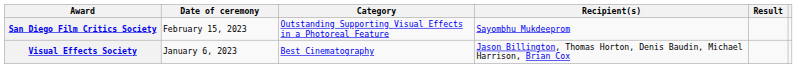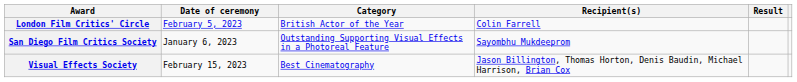 <table class="wikitable sortable plainrowheaders">
 <tr>
 <th scope="col" style="width:20%;">Award</th>
 <th scope="col" style="width:15%;">Date of ceremony</th>
 <th scope="col" style="width:25%;">Category</th>
 <th scope="col" style="width:35%;">Recipient(s)</th>
 <th scope="col" style="width:5%;">Result</th>
 <th scope="col" style="width:5%;" class="unsortable"></th>
 </tr>
 <tr>
+<th scope="row" rowspan="1"><a href='#'>London Film Critics' Circle</a></th>
+<td rowspan="1"><a href='#'>February 5, 2023</a></td>
+<td><a href='#'>British Actor of the Year</a></td>
+<td><a href='#'>Colin Farrell</a></td>
+<td></td>
+<td align="center" rowspan="1"></td>
+</tr>
+<tr>
 <th scope="row" rowspan="1"><a href='#'>San Diego Film Critics Society</a></th>
-<td rowspan="1">February 15, 2023</td>
+<td rowspan="1">January 6, 2023</td>
 <td><a href='#'>Outstanding Supporting Visual Effects in a Photoreal Feature</a></td>
 <td><a href='#'>Sayombhu Mukdeeprom</a></td>
 <td></td>
 <td align="center" rowspan="1"></td>
 </tr>
 <tr>
 <th scope="row" rowspan="1"><a href='#'>Visual Effects Society</a></th>
-<td rowspan="1">January 6, 2023</td>
+<td rowspan="1">February 15, 2023</td>
 <td><a href='#'>Best Cinematography</a></td>
 <td><a href='#'>Jason Billington</a>, Thomas Horton, Denis Baudin, Michael Harrison, <a href='#'>Brian Cox</a></td>
 <td></td>
 <td align="center" rowspan="1"></td>
 </tr>
 </table>
